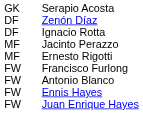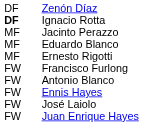 <table cellspacing="0" cellpadding="0" style="font-size:90%; margin:0.2em auto;">
 <tr>
 <th width="25"></th>
 <th width="25"></th>
-</tr>
-<tr>
-<td>GK</td>
-<td></td>
-<td> Serapio Acosta</td>
 </tr>
 <tr>
 <td>DF</td>
 <td></td>
 <td> <a href='#'>Zenón Díaz</a></td>
 </tr>
 <tr>
-<td>DF</td>
+<td><strong>DF</strong></td>
 <td></td>
 <td> Ignacio Rotta</td>
 </tr>
 <tr>
 <td>MF</td>
 <td></td>
 <td> Jacinto Perazzo</td>
+</tr>
+<tr>
+<td>MF</td>
+<td></td>
+<td> Eduardo Blanco</td>
 </tr>
 <tr>
 <td>MF</td>
 <td></td>
 <td> Ernesto Rigotti</td>
 </tr>
 <tr>
 <td>FW</td>
 <td></td>
 <td> Francisco Furlong</td>
 </tr>
 <tr>
 <td>FW</td>
 <td></td>
 <td> Antonio Blanco</td>
 </tr>
 <tr>
 <td>FW</td>
 <td></td>
 <td> <a href='#'>Ennis Hayes</a></td>
 </tr>
 <tr>
 <td>FW</td>
 <td></td>
+<td> José Laiolo</td>
+</tr>
+<tr>
+<td>FW</td>
+<td></td>
 <td> <a href='#'>Juan Enrique Hayes</a></td>
 </tr>
 </table>
